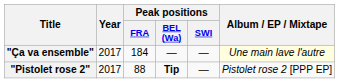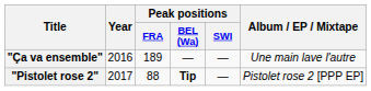 <table class="wikitable plainrowheaders" style="text-align:center">
 <tr>
 <th scope="col" rowspan="2">Title</th>
 <th scope="col" rowspan="2">Year</th>
 <th scope="col" colspan="3">Peak positions</th>
 <th scope="col" rowspan="2">Album / EP / Mixtape</th>
 </tr>
 <tr>
 <th scope="col" style="width:3em;font-size:90%;"><a href='#'>FRA</a><br></th>
 <th scope="col" style="width:3em;font-size:90%;"><a href='#'>BEL <br>(Wa)</a><br></th>
 <th scope="col" style="width:3em;font-size:90%;"><a href='#'>SWI</a><br></th>
 </tr>
 <tr>
 <th scope="row">"Ça va ensemble"</th>
-<td>2017</td>
-<td>184</td>
+<td>2016</td>
+<td>189</td>
 <td>—</td>
 <td>—</td>
-<td style="background: lightyellow;"><em>Une main lave l'autre</em></td>
+<td><em>Une main lave l'autre</em></td>
 </tr>
 <tr>
 <th scope="row">"Pistolet rose 2"</th>
 <td>2017</td>
 <td>88</td>
 <td><strong>Tip</strong></td>
 <td>—</td>
 <td><em>Pistolet rose 2</em> [PPP EP]</td>
 </tr>
 </table>
